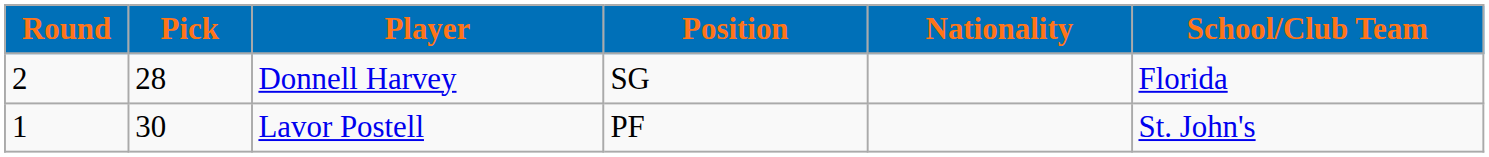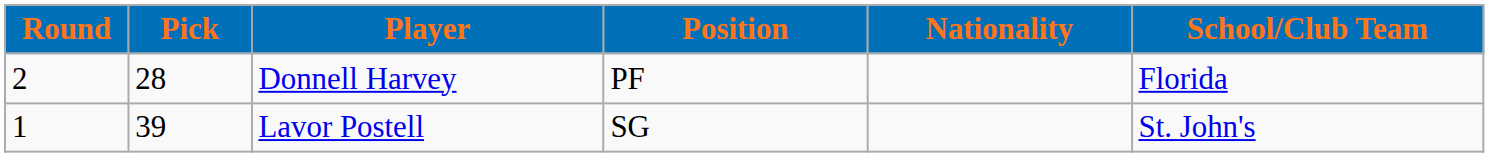 <table class="wikitable sortable sortable">
 <tr>
 <th style="background:#0070B8;color:#FF7518;" width="7%">Round</th>
 <th style="background:#0070B8;color:#FF7518;" width="7%">Pick</th>
 <th style="background:#0070B8;color:#FF7518;" width="20%">Player</th>
 <th style="background:#0070B8;color:#FF7518;" width="15%">Position</th>
 <th style="background:#0070B8;color:#FF7518;" width="15%">Nationality</th>
 <th style="background:#0070B8;color:#FF7518;" width="20%">School/Club Team</th>
 </tr>
 <tr>
 <td>2</td>
 <td>28</td>
 <td><a href='#'>Donnell Harvey</a></td>
-<td>SG</td>
+<td>PF</td>
 <td></td>
 <td><a href='#'>Florida</a></td>
 </tr>
 <tr>
 <td>1</td>
-<td>30</td>
+<td>39</td>
 <td><a href='#'>Lavor Postell</a></td>
-<td>PF</td>
+<td>SG</td>
 <td></td>
 <td><a href='#'>St. John's</a></td>
 </tr>
 </table>
